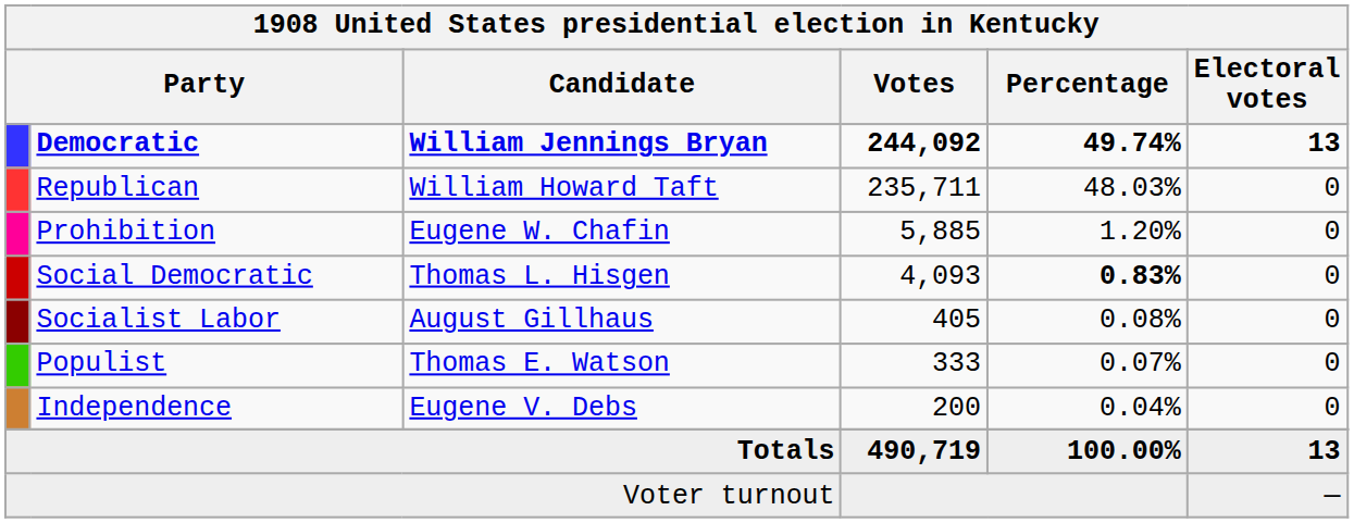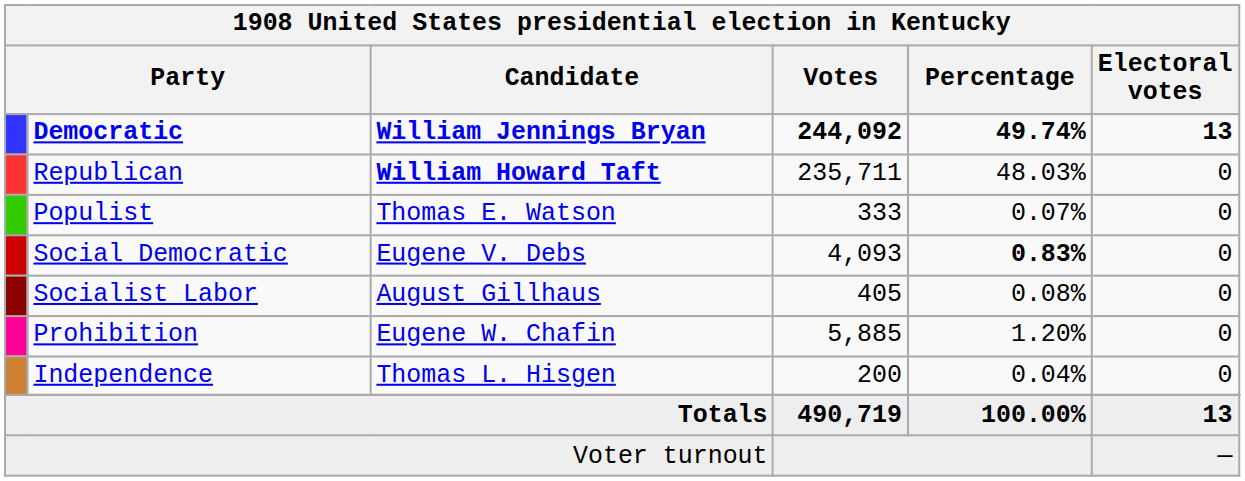 <table class="wikitable" style="font-size: 95%;">
 <tr>
 <th colspan="6">1908 United States presidential election in Kentucky</th>
 </tr>
 <tr>
 <th colspan="2" style="width: 15em">Party</th>
 <th style="width: 17em">Candidate</th>
 <th style="width: 5em">Votes</th>
 <th style="width: 7em">Percentage</th>
 <th style="width: 5em">Electoral votes</th>
 </tr>
 <tr>
 <th style="background-color:#3333FF; width: 3px"></th>
 <td style="width: 130px"><strong><a href='#'>Democratic</a></strong></td>
 <td><strong><a href='#'>William Jennings Bryan</a></strong></td>
 <td align="right"><strong>244,092</strong></td>
 <td align="right"><strong>49.74%</strong></td>
 <td align="right"><strong>13</strong></td>
 </tr>
 <tr>
 <th style="background-color:#FF3333; width: 3px"></th>
 <td style="width: 130px"><a href='#'>Republican</a></td>
-<td><a href='#'>William Howard Taft</a></td>
+<td><strong><a href='#'>William Howard Taft</a></strong></td>
 <td align="right">235,711</td>
 <td align="right">48.03%</td>
 <td align="right">0</td>
 </tr>
 <tr>
-<th style="background-color:#f09; width: 3px"></th>
-<td style="width: 130px"><a href='#'>Prohibition</a></td>
-<td><a href='#'>Eugene W. Chafin</a></td>
-<td align="right">5,885</td>
-<td align="right">1.20%</td>
+<th style="background-color:#3c0; width: 3px"></th>
+<td style="width: 130px"><a href='#'>Populist</a></td>
+<td><a href='#'>Thomas E. Watson</a></td>
+<td align="right">333</td>
+<td align="right">0.07%</td>
 <td align="right">0</td>
 </tr>
 <tr>
 <th style="background-color:#c00; width: 3px"></th>
 <td style="width: 130px"><a href='#'>Social Democratic</a></td>
-<td><a href='#'>Thomas L. Hisgen</a></td>
+<td><a href='#'>Eugene V. Debs</a></td>
 <td align="right">4,093</td>
 <td align="right"><strong>0.83%</strong></td>
 <td align="right">0</td>
 </tr>
 <tr>
 <th style="background-color:#8B0000; width: 3px"></th>
 <td style="width: 130px"><a href='#'>Socialist Labor</a></td>
 <td><a href='#'>August Gillhaus</a></td>
 <td align="right">405</td>
 <td align="right">0.08%</td>
 <td align="right">0</td>
 </tr>
 <tr>
-<th style="background-color:#3c0; width: 3px"></th>
-<td style="width: 130px"><a href='#'>Populist</a></td>
-<td><a href='#'>Thomas E. Watson</a></td>
-<td align="right">333</td>
-<td align="right">0.07%</td>
+<th style="background-color:#f09; width: 3px"></th>
+<td style="width: 130px"><a href='#'>Prohibition</a></td>
+<td><a href='#'>Eugene W. Chafin</a></td>
+<td align="right">5,885</td>
+<td align="right">1.20%</td>
 <td align="right">0</td>
 </tr>
 <tr>
 <th style="background-color:#CD7F32; width: 3px"></th>
 <td style="width: 130px"><a href='#'>Independence</a></td>
-<td><a href='#'>Eugene V. Debs</a></td>
+<td><a href='#'>Thomas L. Hisgen</a></td>
 <td align="right">200</td>
 <td align="right">0.04%</td>
 <td align="right">0</td>
 </tr>
 <tr>
 </tr>
 <tr bgcolor="#EEEEEE">
 <td colspan="3" align="right"><strong>Totals</strong></td>
 <td align="right"><strong>490,719</strong></td>
 <td align="right"><strong>100.00%</strong></td>
 <td align="right"><strong>13</strong></td>
 </tr>
 <tr bgcolor="#EEEEEE">
 <td colspan="3" align="right">Voter turnout</td>
 <td colspan="2" align="right"></td>
 <td align="right">—</td>
 </tr>
 </table>
